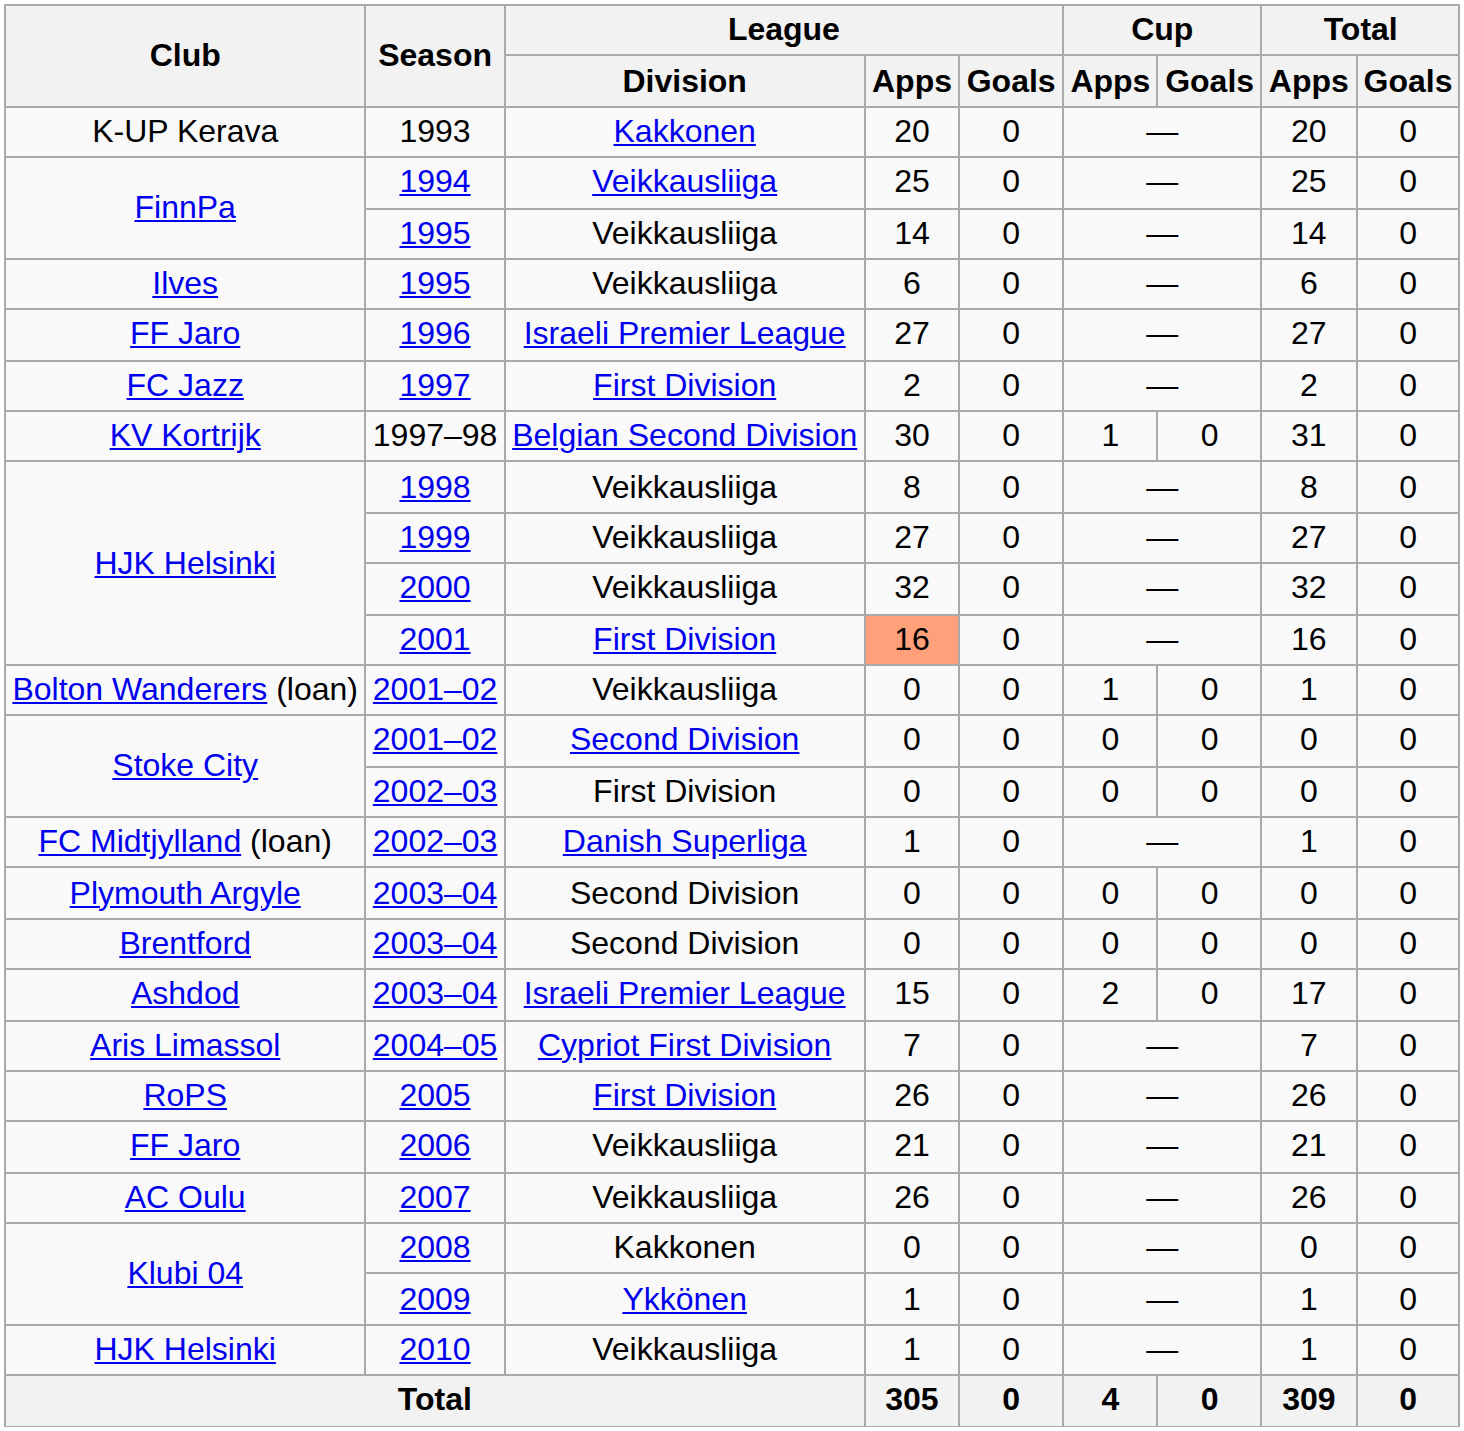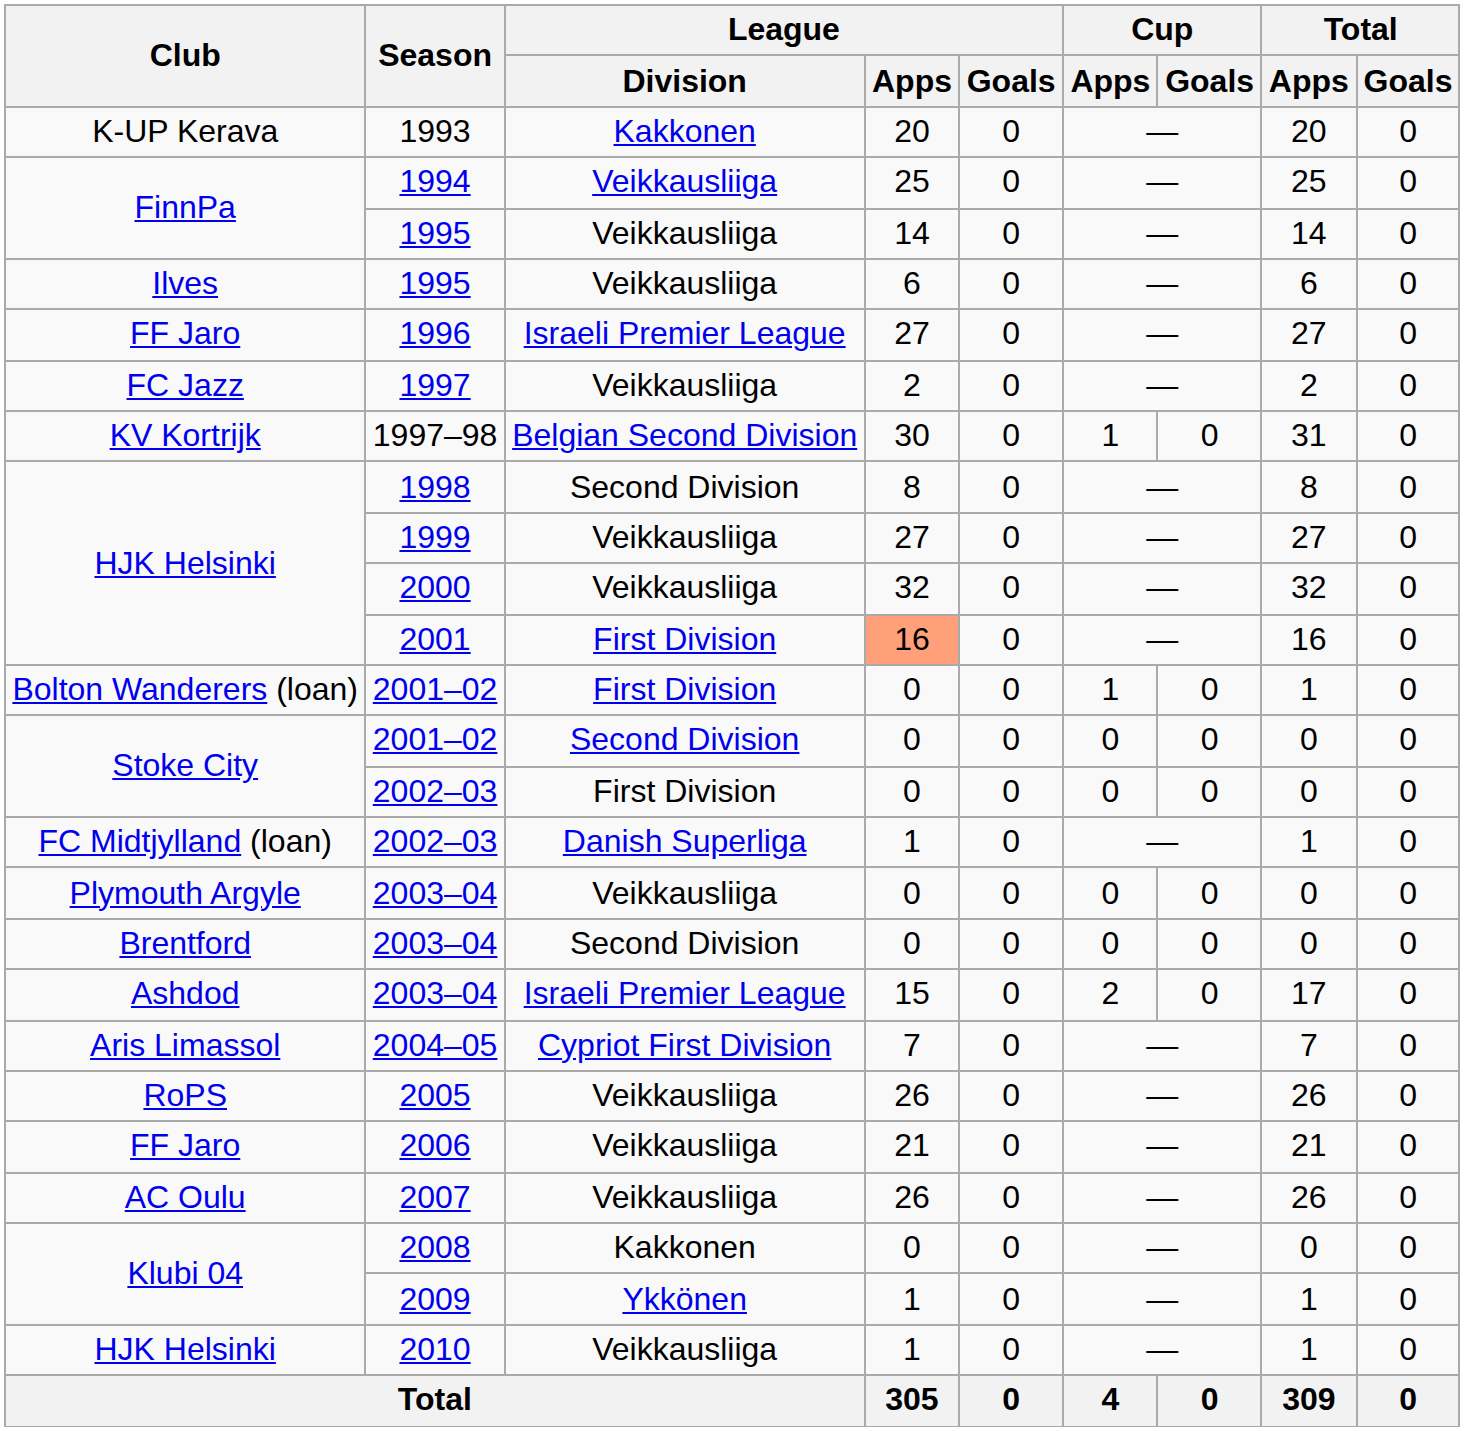 <table class="wikitable" style="text-align: center;">
 <tr>
 <th rowspan="2">Club</th>
 <th rowspan="2">Season</th>
 <th colspan="3">League</th>
 <th colspan="2">Cup</th>
 <th colspan="2">Total</th>
 </tr>
 <tr>
 <th>Division</th>
 <th>Apps</th>
 <th>Goals</th>
 <th>Apps</th>
 <th>Goals</th>
 <th>Apps</th>
 <th>Goals</th>
 </tr>
 <tr>
 <td>K-UP Kerava</td>
 <td>1993</td>
 <td><a href='#'>Kakkonen</a></td>
 <td>20</td>
 <td>0</td>
 <td colspan="2">—</td>
 <td>20</td>
 <td>0</td>
 </tr>
 <tr>
 <td rowspan=2><a href='#'>FinnPa</a></td>
 <td><a href='#'>1994</a></td>
 <td><a href='#'>Veikkausliiga</a></td>
 <td>25</td>
 <td>0</td>
 <td colspan="2">—</td>
 <td>25</td>
 <td>0</td>
 </tr>
 <tr>
 <td><a href='#'>1995</a></td>
 <td>Veikkausliiga</td>
 <td>14</td>
 <td>0</td>
 <td colspan="2">—</td>
 <td>14</td>
 <td>0</td>
 </tr>
 <tr>
 <td><a href='#'>Ilves</a></td>
 <td><a href='#'>1995</a></td>
 <td>Veikkausliiga</td>
 <td>6</td>
 <td>0</td>
 <td colspan="2">—</td>
 <td>6</td>
 <td>0</td>
 </tr>
 <tr>
 <td><a href='#'>FF Jaro</a></td>
 <td><a href='#'>1996</a></td>
 <td><a href='#'>Israeli Premier League</a></td>
 <td>27</td>
 <td>0</td>
 <td colspan="2">—</td>
 <td>27</td>
 <td>0</td>
 </tr>
 <tr>
 <td><a href='#'>FC Jazz</a></td>
 <td><a href='#'>1997</a></td>
-<td><a href='#'>First Division</a></td>
+<td>Veikkausliiga</td>
 <td>2</td>
 <td>0</td>
 <td colspan="2">—</td>
 <td>2</td>
 <td>0</td>
 </tr>
 <tr>
 <td><a href='#'>KV Kortrijk</a></td>
 <td>1997–98</td>
 <td><a href='#'>Belgian Second Division</a></td>
 <td>30</td>
 <td>0</td>
 <td>1</td>
 <td>0</td>
 <td>31</td>
 <td>0</td>
 </tr>
 <tr>
 <td rowspan=4><a href='#'>HJK Helsinki</a></td>
 <td><a href='#'>1998</a></td>
-<td>Veikkausliiga</td>
+<td>Second Division</td>
 <td>8</td>
 <td>0</td>
 <td colspan="2">—</td>
 <td>8</td>
 <td>0</td>
 </tr>
 <tr>
 <td><a href='#'>1999</a></td>
 <td>Veikkausliiga</td>
 <td>27</td>
 <td>0</td>
 <td colspan="2">—</td>
 <td>27</td>
 <td>0</td>
 </tr>
 <tr>
 <td><a href='#'>2000</a></td>
 <td>Veikkausliiga</td>
 <td>32</td>
 <td>0</td>
 <td colspan="2">—</td>
 <td>32</td>
 <td>0</td>
 </tr>
 <tr>
 <td><a href='#'>2001</a></td>
 <td><a href='#'>First Division</a></td>
 <td style="background: lightsalmon;">16</td>
 <td>0</td>
 <td colspan="2">—</td>
 <td>16</td>
 <td>0</td>
 </tr>
 <tr>
 <td><a href='#'>Bolton Wanderers</a> (loan)</td>
 <td><a href='#'>2001–02</a></td>
-<td>Veikkausliiga</td>
+<td><a href='#'>First Division</a></td>
 <td>0</td>
 <td>0</td>
 <td>1</td>
 <td>0</td>
 <td>1</td>
 <td>0</td>
 </tr>
 <tr>
 <td rowspan=2><a href='#'>Stoke City</a></td>
 <td><a href='#'>2001–02</a></td>
 <td><a href='#'>Second Division</a></td>
 <td>0</td>
 <td>0</td>
 <td>0</td>
 <td>0</td>
 <td>0</td>
 <td>0</td>
 </tr>
 <tr>
 <td><a href='#'>2002–03</a></td>
 <td>First Division</td>
 <td>0</td>
 <td>0</td>
 <td>0</td>
 <td>0</td>
 <td>0</td>
 <td>0</td>
 </tr>
 <tr>
 <td><a href='#'>FC Midtjylland</a> (loan)</td>
 <td><a href='#'>2002–03</a></td>
 <td><a href='#'>Danish Superliga</a></td>
 <td>1</td>
 <td>0</td>
 <td colspan="2">—</td>
 <td>1</td>
 <td>0</td>
 </tr>
 <tr>
 <td><a href='#'>Plymouth Argyle</a></td>
 <td><a href='#'>2003–04</a></td>
-<td>Second Division</td>
+<td>Veikkausliiga</td>
 <td>0</td>
 <td>0</td>
 <td>0</td>
 <td>0</td>
 <td>0</td>
 <td>0</td>
 </tr>
 <tr>
 <td><a href='#'>Brentford</a></td>
 <td><a href='#'>2003–04</a></td>
 <td>Second Division</td>
 <td>0</td>
 <td>0</td>
 <td>0</td>
 <td>0</td>
 <td>0</td>
 <td>0</td>
 </tr>
 <tr>
 <td><a href='#'>Ashdod</a></td>
 <td><a href='#'>2003–04</a></td>
 <td><a href='#'>Israeli Premier League</a></td>
 <td>15</td>
 <td>0</td>
 <td>2</td>
 <td>0</td>
 <td>17</td>
 <td>0</td>
 </tr>
 <tr>
 <td><a href='#'>Aris Limassol</a></td>
 <td><a href='#'>2004–05</a></td>
 <td><a href='#'>Cypriot First Division</a></td>
 <td>7</td>
 <td>0</td>
 <td colspan="2">—</td>
 <td>7</td>
 <td>0</td>
 </tr>
 <tr>
 <td><a href='#'>RoPS</a></td>
 <td><a href='#'>2005</a></td>
-<td><a href='#'>First Division</a></td>
+<td>Veikkausliiga</td>
 <td>26</td>
 <td>0</td>
 <td colspan="2">—</td>
 <td>26</td>
 <td>0</td>
 </tr>
 <tr>
 <td><a href='#'>FF Jaro</a></td>
 <td><a href='#'>2006</a></td>
 <td>Veikkausliiga</td>
 <td>21</td>
 <td>0</td>
 <td colspan="2">—</td>
 <td>21</td>
 <td>0</td>
 </tr>
 <tr>
 <td><a href='#'>AC Oulu</a></td>
 <td><a href='#'>2007</a></td>
 <td>Veikkausliiga</td>
 <td>26</td>
 <td>0</td>
 <td colspan="2">—</td>
 <td>26</td>
 <td>0</td>
 </tr>
 <tr>
 <td rowspan=2><a href='#'>Klubi 04</a></td>
 <td><a href='#'>2008</a></td>
 <td>Kakkonen</td>
 <td>0</td>
 <td>0</td>
 <td colspan="2">—</td>
 <td>0</td>
 <td>0</td>
 </tr>
 <tr>
 <td><a href='#'>2009</a></td>
 <td><a href='#'>Ykkönen</a></td>
 <td>1</td>
 <td>0</td>
 <td colspan="2">—</td>
 <td>1</td>
 <td>0</td>
 </tr>
 <tr>
 <td><a href='#'>HJK Helsinki</a></td>
 <td><a href='#'>2010</a></td>
 <td>Veikkausliiga</td>
 <td>1</td>
 <td>0</td>
 <td colspan="2">—</td>
 <td>1</td>
 <td>0</td>
 </tr>
 <tr>
 <th colspan="3">Total</th>
 <th>305</th>
 <th>0</th>
 <th>4</th>
 <th>0</th>
 <th>309</th>
 <th>0</th>
 </tr>
 </table>
